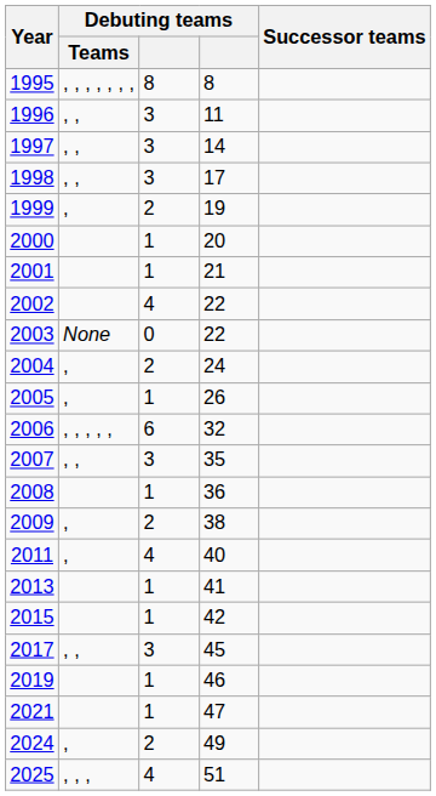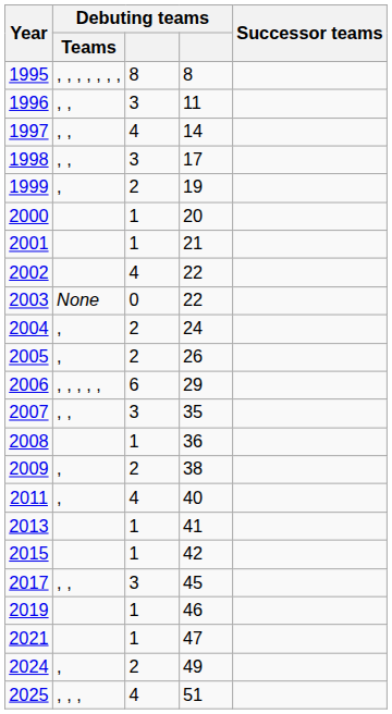 <table class="wikitable">
 <tr>
 <th rowspan=2>Year</th>
 <th colspan=3>Debuting teams</th>
 <th rowspan=2>Successor teams</th>
 </tr>
 <tr>
 <th>Teams</th>
 <th width=41></th>
 <th width=41></th>
 </tr>
 <tr>
 <td valign=top; align=center><a href='#'>1995</a></td>
 <td>, , , , , , , </td>
 <td>8</td>
 <td>8</td>
 <td align=left></td>
 </tr>
 <tr>
 <td valign=top; align=center><a href='#'>1996</a></td>
 <td>, , </td>
 <td>3</td>
 <td>11</td>
 <td align=left></td>
 </tr>
 <tr>
 <td valign=top; align=center><a href='#'>1997</a></td>
 <td>, , </td>
-<td>3</td>
+<td>4</td>
 <td>14</td>
 <td align=left></td>
 </tr>
 <tr>
 <td valign=top; align=center><a href='#'>1998</a></td>
 <td>, , </td>
 <td>3</td>
 <td>17</td>
 <td align=left></td>
 </tr>
 <tr>
 <td valign=top; align=center><a href='#'>1999</a></td>
 <td>, </td>
 <td>2</td>
 <td>19</td>
 <td align=left></td>
 </tr>
 <tr>
 <td valign=top; align=center><a href='#'>2000</a></td>
 <td></td>
 <td>1</td>
 <td>20</td>
 <td align=left></td>
 </tr>
 <tr>
 <td valign=top; align=center><a href='#'>2001</a></td>
 <td></td>
 <td>1</td>
 <td>21</td>
 <td align=left></td>
 </tr>
 <tr>
 <td valign=top; align=center><a href='#'>2002</a></td>
 <td></td>
 <td>4</td>
 <td>22</td>
 <td align=left></td>
 </tr>
 <tr>
 <td valign=top; align=center><a href='#'>2003</a></td>
 <td><em>None</em></td>
 <td>0</td>
 <td>22</td>
 <td align=left></td>
 </tr>
 <tr>
 <td valign=top; align=center><a href='#'>2004</a></td>
 <td>, </td>
 <td>2</td>
 <td>24</td>
 <td align=left></td>
 </tr>
 <tr>
 <td valign=top; align=center><a href='#'>2005</a></td>
 <td>, </td>
-<td>1</td>
+<td>2</td>
 <td>26</td>
 <td align=left></td>
 </tr>
 <tr>
 <td valign=top; align=center><a href='#'>2006</a></td>
 <td>, , , , , </td>
 <td>6</td>
-<td>32</td>
+<td>29</td>
 <td align=left></td>
 </tr>
 <tr>
 <td valign=top; align=center><a href='#'>2007</a></td>
 <td>, , </td>
 <td>3</td>
 <td>35</td>
 <td align=left></td>
 </tr>
 <tr>
 <td valign=top; align=center><a href='#'>2008</a></td>
 <td></td>
 <td>1</td>
 <td>36</td>
 <td align=left></td>
 </tr>
 <tr>
 <td valign=top; align=center><a href='#'>2009</a></td>
 <td>, </td>
 <td>2</td>
 <td>38</td>
 <td align=left></td>
 </tr>
 <tr>
 <td valign=top; align=center><a href='#'>2011</a></td>
 <td>, </td>
 <td>4</td>
 <td>40</td>
 <td align=left></td>
 </tr>
 <tr>
 <td valign=top; align=center><a href='#'>2013</a></td>
 <td></td>
 <td>1</td>
 <td>41</td>
 <td align=left></td>
 </tr>
 <tr>
 <td valign=top; align=center><a href='#'>2015</a></td>
 <td></td>
 <td>1</td>
 <td>42</td>
 <td align=left></td>
 </tr>
 <tr>
 <td valign=top; align=center><a href='#'>2017</a></td>
 <td>, , </td>
 <td>3</td>
 <td>45</td>
 <td align=left></td>
 </tr>
 <tr>
 <td valign=top; align=center><a href='#'>2019</a></td>
 <td></td>
 <td>1</td>
 <td>46</td>
 <td align=left></td>
 </tr>
 <tr>
 <td valign=top; align=center><a href='#'>2021</a></td>
 <td></td>
 <td>1</td>
 <td>47</td>
 <td align=left></td>
 </tr>
 <tr>
 <td valign=top; align=center><a href='#'>2024</a></td>
 <td>, </td>
 <td>2</td>
 <td>49</td>
 <td align=left></td>
 </tr>
 <tr>
 <td valign=top; align=center><a href='#'>2025</a></td>
 <td>, , , </td>
 <td>4</td>
 <td>51</td>
 <td align=left></td>
 </tr>
 </table>
